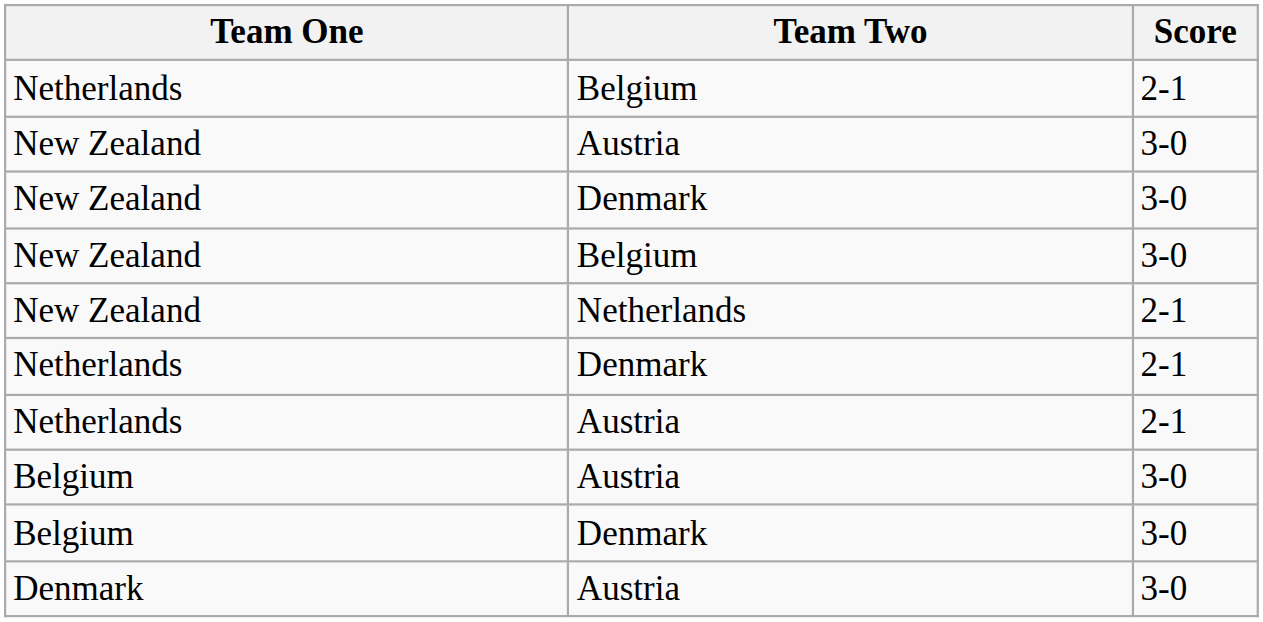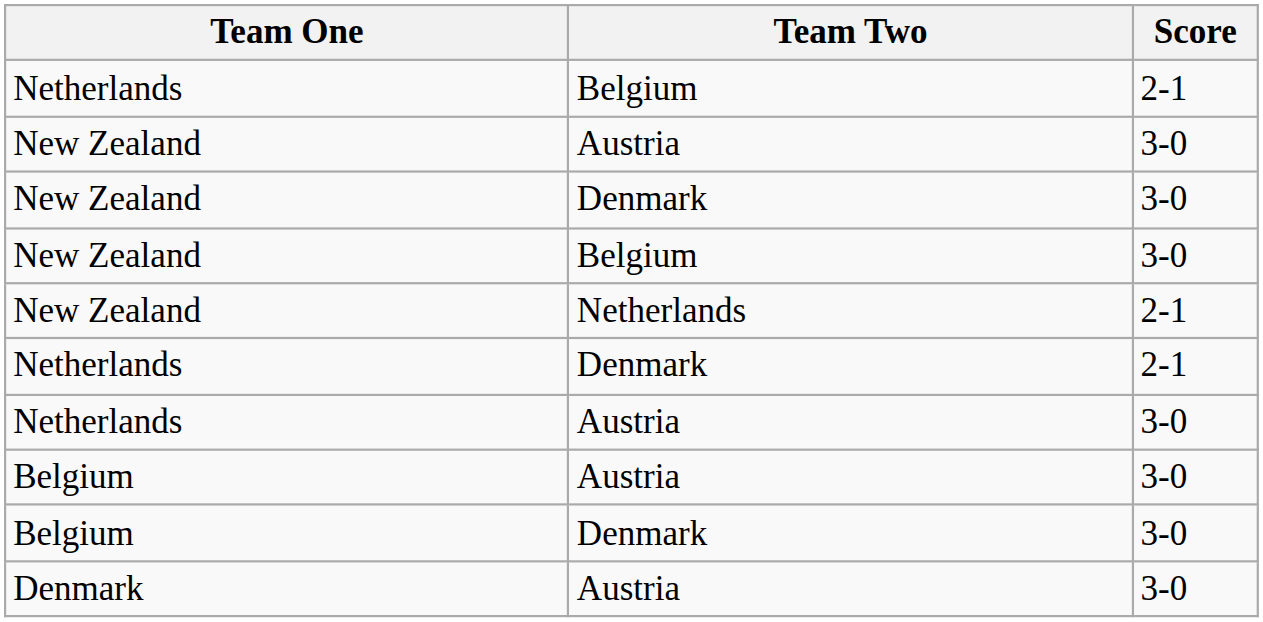 <table class="wikitable">
 <tr>
 <th width=250>Team One</th>
 <th width=250>Team Two</th>
 <th width=50>Score</th>
 </tr>
 <tr>
 <td> Netherlands</td>
 <td> Belgium</td>
 <td>2-1</td>
 </tr>
 <tr>
 <td> New Zealand</td>
 <td> Austria</td>
 <td>3-0</td>
 </tr>
 <tr>
 <td> New Zealand</td>
 <td> Denmark</td>
 <td>3-0</td>
 </tr>
 <tr>
 <td> New Zealand</td>
 <td> Belgium</td>
 <td>3-0</td>
 </tr>
 <tr>
 <td> New Zealand</td>
 <td> Netherlands</td>
 <td>2-1</td>
 </tr>
 <tr>
 <td> Netherlands</td>
 <td> Denmark</td>
 <td>2-1</td>
 </tr>
 <tr>
 <td> Netherlands</td>
 <td> Austria</td>
-<td>2-1</td>
+<td>3-0</td>
 </tr>
 <tr>
 <td> Belgium</td>
 <td> Austria</td>
 <td>3-0</td>
 </tr>
 <tr>
 <td> Belgium</td>
 <td> Denmark</td>
 <td>3-0</td>
 </tr>
 <tr>
 <td> Denmark</td>
 <td> Austria</td>
 <td>3-0</td>
 </tr>
 </table>
